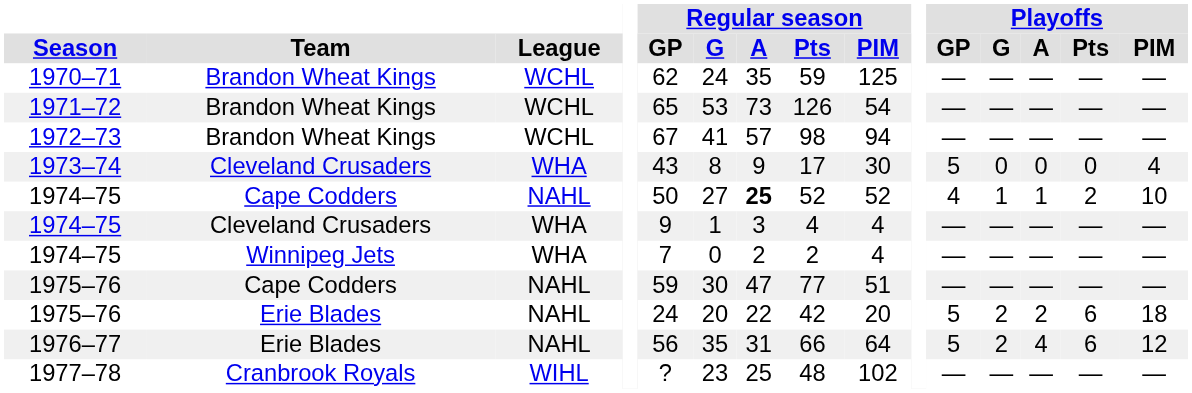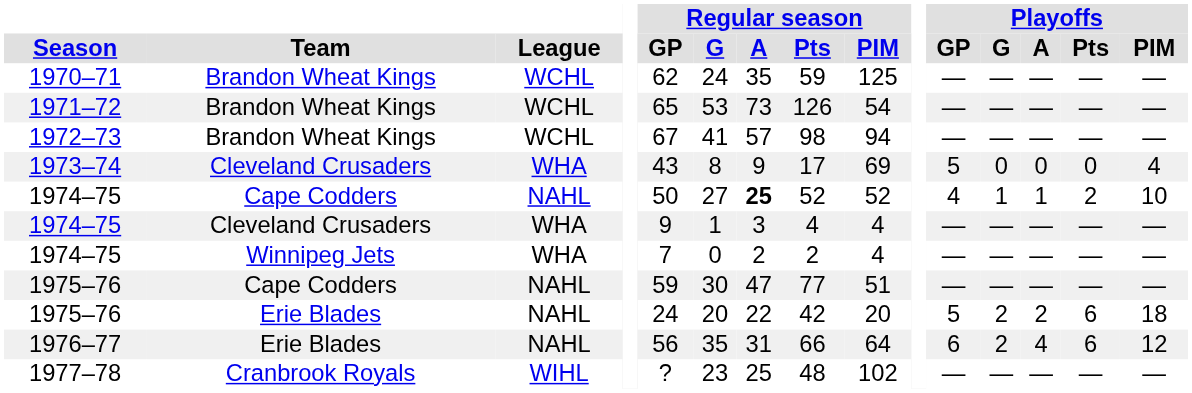 <table border="0" cellpadding="1" cellspacing="0" style="text-align:center; width:50em;">
 <tr style="background:#e0e0e0;">
 <th colspan="3"  bgcolor="#ffffff"> </th>
 <th rowspan="99" bgcolor="#ffffff"> </th>
 <th colspan="5"><a href='#'>Regular season</a></th>
 <th rowspan="99" bgcolor="#ffffff"> </th>
 <th colspan="5"><a href='#'>Playoffs</a></th>
 </tr>
 <tr style="background:#e0e0e0;">
 <th><a href='#'>Season</a></th>
 <th>Team</th>
 <th>League</th>
 <th>GP</th>
 <th><a href='#'>G</a></th>
 <th><a href='#'>A</a></th>
 <th><a href='#'>Pts</a></th>
 <th><a href='#'>PIM</a></th>
 <th>GP</th>
 <th>G</th>
 <th>A</th>
 <th>Pts</th>
 <th>PIM</th>
 </tr>
 <tr>
 <td><a href='#'>1970–71</a></td>
 <td><a href='#'>Brandon Wheat Kings</a></td>
 <td><a href='#'>WCHL</a></td>
 <td>62</td>
 <td>24</td>
 <td>35</td>
 <td>59</td>
 <td>125</td>
 <td>—</td>
 <td>—</td>
 <td>—</td>
 <td>—</td>
 <td>—</td>
 </tr>
 <tr style="background:#f0f0f0;">
 <td><a href='#'>1971–72</a></td>
 <td>Brandon Wheat Kings</td>
 <td>WCHL</td>
 <td>65</td>
 <td>53</td>
 <td>73</td>
 <td>126</td>
 <td>54</td>
 <td>—</td>
 <td>—</td>
 <td>—</td>
 <td>—</td>
 <td>—</td>
 </tr>
 <tr>
 <td><a href='#'>1972–73</a></td>
 <td>Brandon Wheat Kings</td>
 <td>WCHL</td>
 <td>67</td>
 <td>41</td>
 <td>57</td>
 <td>98</td>
 <td>94</td>
 <td>—</td>
 <td>—</td>
 <td>—</td>
 <td>—</td>
 <td>—</td>
 </tr>
 <tr style="background:#f0f0f0;">
 <td><a href='#'>1973–74</a></td>
 <td><a href='#'>Cleveland Crusaders</a></td>
 <td><a href='#'>WHA</a></td>
 <td>43</td>
 <td>8</td>
 <td>9</td>
 <td>17</td>
-<td>30</td>
+<td>69</td>
 <td>5</td>
 <td>0</td>
 <td>0</td>
 <td>0</td>
 <td>4</td>
 </tr>
 <tr>
 <td>1974–75</td>
 <td><a href='#'>Cape Codders</a></td>
 <td><a href='#'>NAHL</a></td>
 <td>50</td>
 <td>27</td>
 <td><strong>25</strong></td>
 <td>52</td>
 <td>52</td>
 <td>4</td>
 <td>1</td>
 <td>1</td>
 <td>2</td>
 <td>10</td>
 </tr>
 <tr style="background:#f0f0f0;">
 <td><a href='#'>1974–75</a></td>
 <td>Cleveland Crusaders</td>
 <td>WHA</td>
 <td>9</td>
 <td>1</td>
 <td>3</td>
 <td>4</td>
 <td>4</td>
 <td>—</td>
 <td>—</td>
 <td>—</td>
 <td>—</td>
 <td>—</td>
 </tr>
 <tr>
 <td>1974–75</td>
 <td><a href='#'>Winnipeg Jets</a></td>
 <td>WHA</td>
 <td>7</td>
 <td>0</td>
 <td>2</td>
 <td>2</td>
 <td>4</td>
 <td>—</td>
 <td>—</td>
 <td>—</td>
 <td>—</td>
 <td>—</td>
 </tr>
 <tr style="background:#f0f0f0;">
 <td>1975–76</td>
 <td>Cape Codders</td>
 <td>NAHL</td>
 <td>59</td>
 <td>30</td>
 <td>47</td>
 <td>77</td>
 <td>51</td>
 <td>—</td>
 <td>—</td>
 <td>—</td>
 <td>—</td>
 <td>—</td>
 </tr>
 <tr>
 <td>1975–76</td>
 <td><a href='#'>Erie Blades</a></td>
 <td>NAHL</td>
 <td>24</td>
 <td>20</td>
 <td>22</td>
 <td>42</td>
 <td>20</td>
 <td>5</td>
 <td>2</td>
 <td>2</td>
 <td>6</td>
 <td>18</td>
 </tr>
 <tr style="background:#f0f0f0;">
 <td>1976–77</td>
 <td>Erie Blades</td>
 <td>NAHL</td>
 <td>56</td>
 <td>35</td>
 <td>31</td>
 <td>66</td>
 <td>64</td>
-<td>5</td>
+<td>6</td>
 <td>2</td>
 <td>4</td>
 <td>6</td>
 <td>12</td>
 </tr>
 <tr>
 <td>1977–78</td>
 <td><a href='#'>Cranbrook Royals</a></td>
 <td><a href='#'>WIHL</a></td>
 <td>?</td>
 <td>23</td>
 <td>25</td>
 <td>48</td>
 <td>102</td>
 <td>—</td>
 <td>—</td>
 <td>—</td>
 <td>—</td>
 <td>—</td>
 </tr>
 </table>
